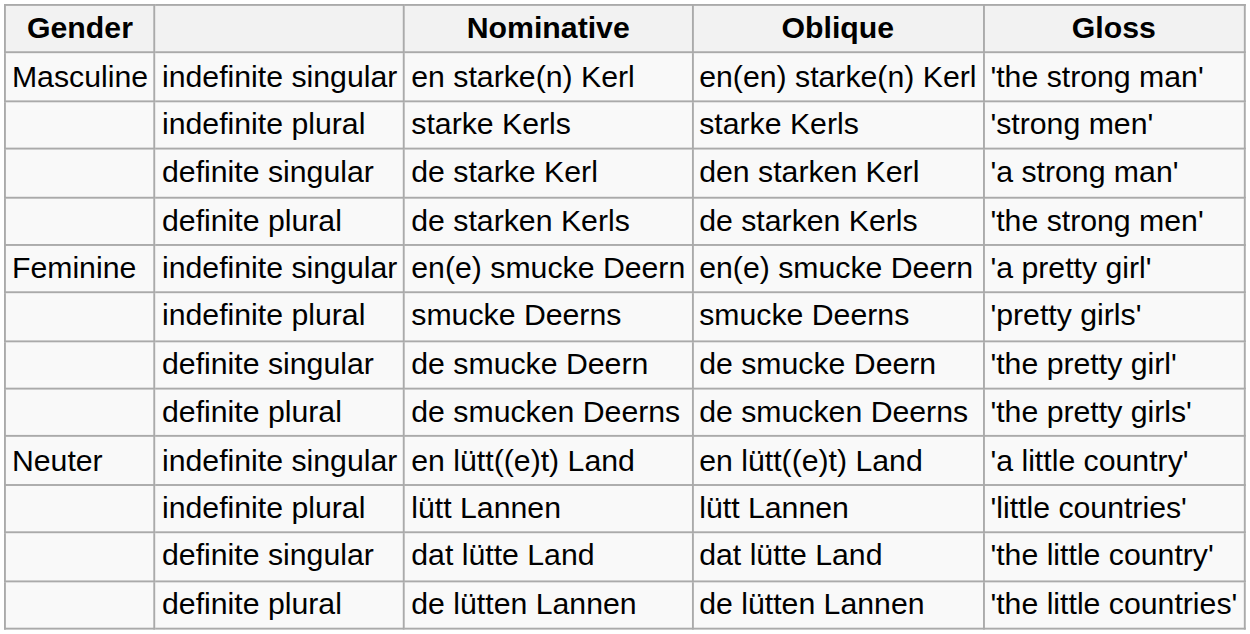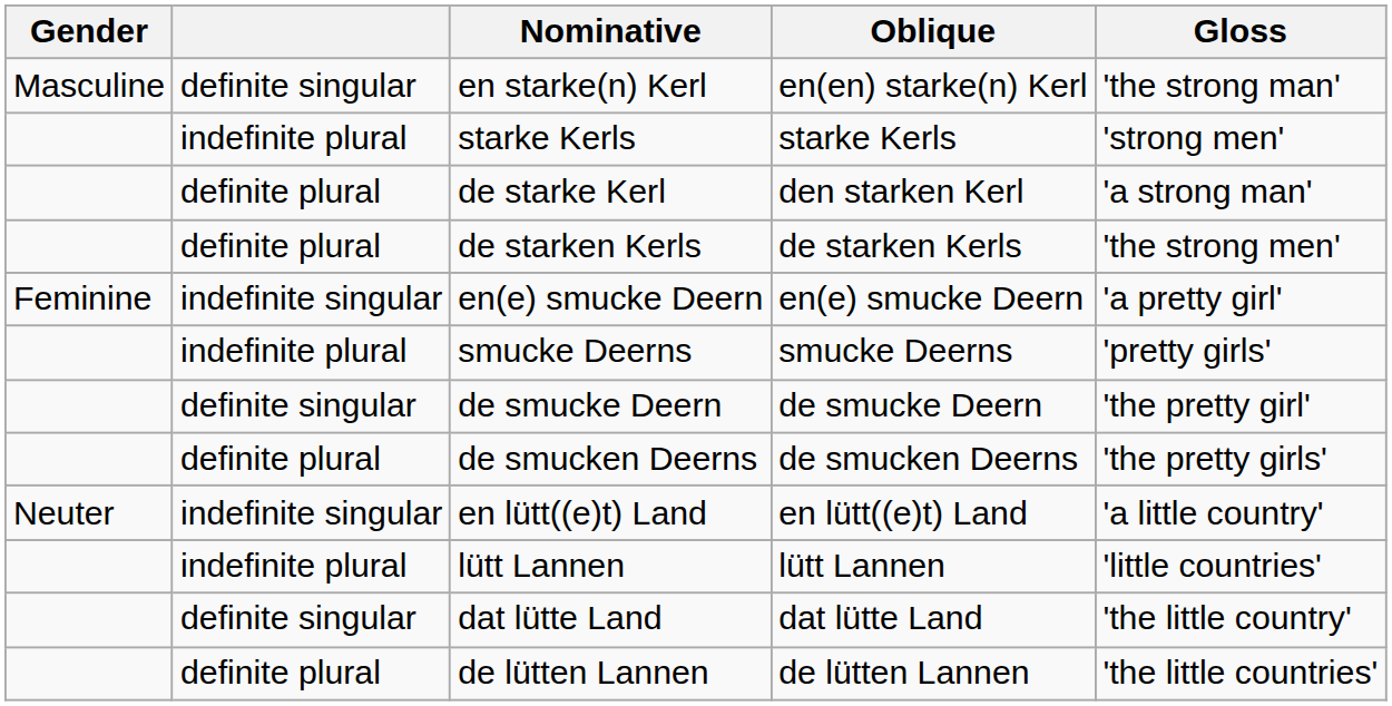 <table class="wikitable">
 <tr>
 <th>Gender</th>
 <th></th>
 <th>Nominative</th>
 <th>Oblique</th>
 <th>Gloss</th>
 </tr>
 <tr>
 <td>Masculine</td>
-<td>indefinite singular</td>
+<td>definite singular</td>
 <td>en starke(n) Kerl</td>
 <td>en(en) starke(n) Kerl</td>
 <td>'the strong man'</td>
 </tr>
 <tr>
 <td></td>
 <td>indefinite plural</td>
 <td>starke Kerls</td>
 <td>starke Kerls</td>
 <td>'strong men'</td>
 </tr>
 <tr>
 <td></td>
-<td>definite singular</td>
+<td>definite plural</td>
 <td>de starke Kerl</td>
 <td>den starken Kerl</td>
 <td>'a strong man'</td>
 </tr>
 <tr>
 <td></td>
 <td>definite plural</td>
 <td>de starken Kerls</td>
 <td>de starken Kerls</td>
 <td>'the strong men'</td>
 </tr>
 <tr>
 <td>Feminine</td>
 <td>indefinite singular</td>
 <td>en(e) smucke Deern</td>
 <td>en(e) smucke Deern</td>
 <td>'a pretty girl'</td>
 </tr>
 <tr>
 <td></td>
 <td>indefinite plural</td>
 <td>smucke Deerns</td>
 <td>smucke Deerns</td>
 <td>'pretty girls'</td>
 </tr>
 <tr>
 <td></td>
 <td>definite singular</td>
 <td>de smucke Deern</td>
 <td>de smucke Deern</td>
 <td>'the pretty girl'</td>
 </tr>
 <tr>
 <td></td>
 <td>definite plural</td>
 <td>de smucken Deerns</td>
 <td>de smucken Deerns</td>
 <td>'the pretty girls'</td>
 </tr>
 <tr>
 <td>Neuter</td>
 <td>indefinite singular</td>
 <td>en lütt((e)t) Land</td>
 <td>en lütt((e)t) Land</td>
 <td>'a little country'</td>
 </tr>
 <tr>
 <td></td>
 <td>indefinite plural</td>
 <td>lütt Lannen</td>
 <td>lütt Lannen</td>
 <td>'little countries'</td>
 </tr>
 <tr>
 <td></td>
 <td>definite singular</td>
 <td>dat lütte Land</td>
 <td>dat lütte Land</td>
 <td>'the little country'</td>
 </tr>
 <tr>
 <td></td>
 <td>definite plural</td>
 <td>de lütten Lannen</td>
 <td>de lütten Lannen</td>
 <td>'the little countries'</td>
 </tr>
 </table>
